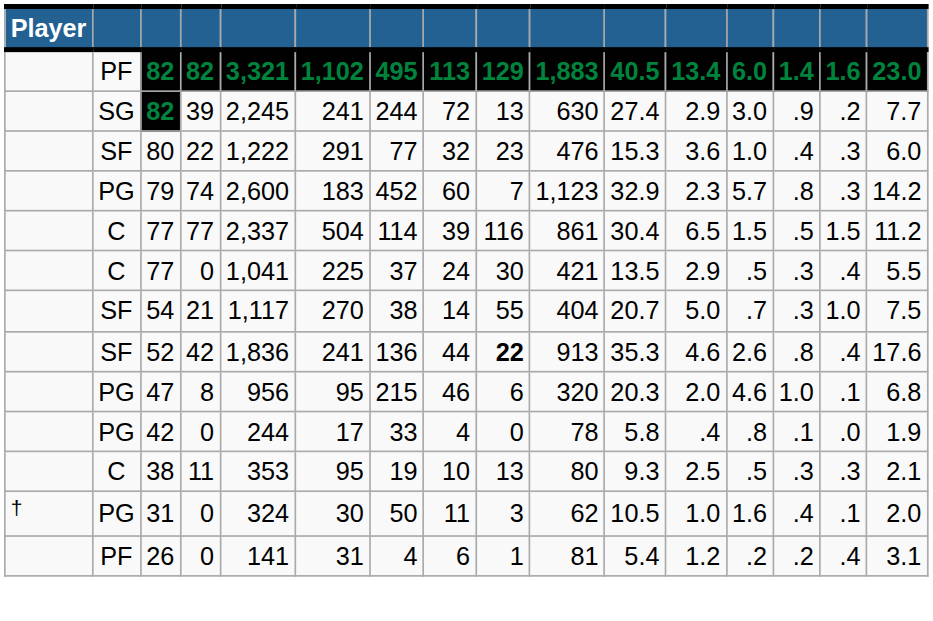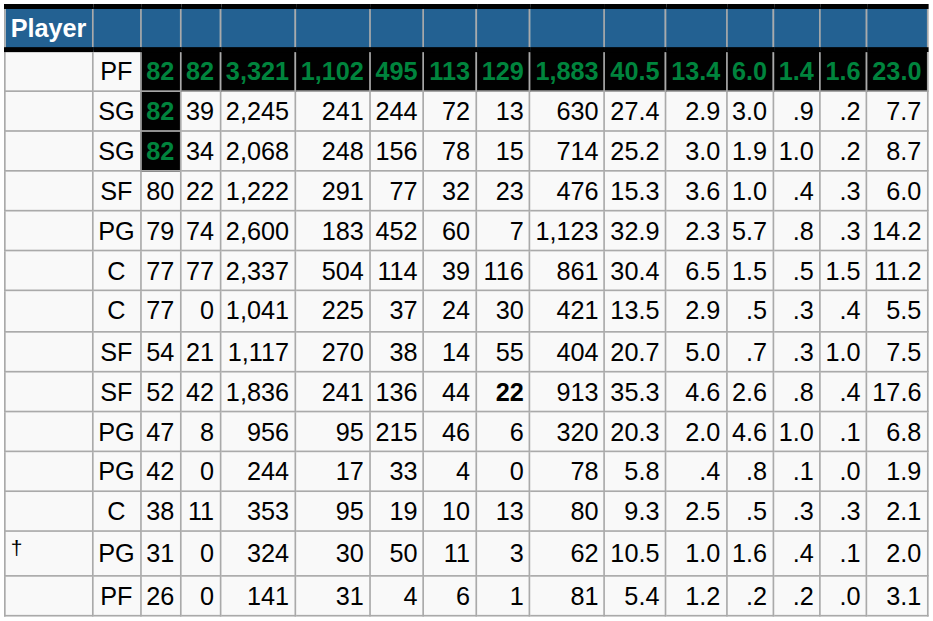 <table class="wikitable sortable" style="font-size: 95%; text-align:right;">
 <tr>
 <th style="background:#236192; color:#FFFFFF; border-top:#010101 3px solid; border-bottom:#010101 3px solid;">Player</th>
 <th style="background:#236192; color:#FFFFFF; border-top:#010101 3px solid; border-bottom:#010101 3px solid;"></th>
 <th style="background:#236192; color:#FFFFFF; border-top:#010101 3px solid; border-bottom:#010101 3px solid;"></th>
 <th style="background:#236192; color:#FFFFFF; border-top:#010101 3px solid; border-bottom:#010101 3px solid;"></th>
 <th style="background:#236192; color:#FFFFFF; border-top:#010101 3px solid; border-bottom:#010101 3px solid;"></th>
 <th style="background:#236192; color:#FFFFFF; border-top:#010101 3px solid; border-bottom:#010101 3px solid;"></th>
 <th style="background:#236192; color:#FFFFFF; border-top:#010101 3px solid; border-bottom:#010101 3px solid;"></th>
 <th style="background:#236192; color:#FFFFFF; border-top:#010101 3px solid; border-bottom:#010101 3px solid;"></th>
 <th style="background:#236192; color:#FFFFFF; border-top:#010101 3px solid; border-bottom:#010101 3px solid;"></th>
 <th style="background:#236192; color:#FFFFFF; border-top:#010101 3px solid; border-bottom:#010101 3px solid;"></th>
 <th style="background:#236192; color:#FFFFFF; border-top:#010101 3px solid; border-bottom:#010101 3px solid;"></th>
 <th style="background:#236192; color:#FFFFFF; border-top:#010101 3px solid; border-bottom:#010101 3px solid;"></th>
 <th style="background:#236192; color:#FFFFFF; border-top:#010101 3px solid; border-bottom:#010101 3px solid;"></th>
 <th style="background:#236192; color:#FFFFFF; border-top:#010101 3px solid; border-bottom:#010101 3px solid;"></th>
 <th style="background:#236192; color:#FFFFFF; border-top:#010101 3px solid; border-bottom:#010101 3px solid;"></th>
 <th style="background:#236192; color:#FFFFFF; border-top:#010101 3px solid; border-bottom:#010101 3px solid;"></th>
 </tr>
 <tr>
 <td style="text-align:left;"></td>
 <td style="text-align:center;">PF</td>
 <td style="background:#010101; color:#00843D;"><strong>82</strong></td>
 <td style="background:#010101; color:#00843D;"><strong>82</strong></td>
 <td style="background:#010101; color:#00843D;"><strong>3,321</strong></td>
 <td style="background:#010101; color:#00843D;"><strong>1,102</strong></td>
 <td style="background:#010101; color:#00843D;"><strong>495</strong></td>
 <td style="background:#010101; color:#00843D;"><strong>113</strong></td>
 <td style="background:#010101; color:#00843D;"><strong>129</strong></td>
 <td style="background:#010101; color:#00843D;"><strong>1,883</strong></td>
 <td style="background:#010101; color:#00843D;"><strong>40.5</strong></td>
 <td style="background:#010101; color:#00843D;"><strong>13.4</strong></td>
 <td style="background:#010101; color:#00843D;"><strong>6.0</strong></td>
 <td style="background:#010101; color:#00843D;"><strong>1.4</strong></td>
 <td style="background:#010101; color:#00843D;"><strong>1.6</strong></td>
 <td style="background:#010101; color:#00843D;"><strong>23.0</strong></td>
 </tr>
 <tr>
 <td style="text-align:left;"></td>
 <td style="text-align:center;">SG</td>
 <td style="background:#010101; color:#00843D;"><strong>82</strong></td>
 <td>39</td>
 <td>2,245</td>
 <td>241</td>
 <td>244</td>
 <td>72</td>
 <td>13</td>
 <td>630</td>
 <td>27.4</td>
 <td>2.9</td>
 <td>3.0</td>
 <td>.9</td>
 <td>.2</td>
 <td>7.7</td>
+</tr>
+<tr>
+<td style="text-align:left;"></td>
+<td style="text-align:center;">SG</td>
+<td style="background:#010101; color:#00843D;"><strong>82</strong></td>
+<td>34</td>
+<td>2,068</td>
+<td>248</td>
+<td>156</td>
+<td>78</td>
+<td>15</td>
+<td>714</td>
+<td>25.2</td>
+<td>3.0</td>
+<td>1.9</td>
+<td>1.0</td>
+<td>.2</td>
+<td>8.7</td>
 </tr>
 <tr>
 <td style="text-align:left;"></td>
 <td style="text-align:center;">SF</td>
 <td>80</td>
 <td>22</td>
 <td>1,222</td>
 <td>291</td>
 <td>77</td>
 <td>32</td>
 <td>23</td>
 <td>476</td>
 <td>15.3</td>
 <td>3.6</td>
 <td>1.0</td>
 <td>.4</td>
 <td>.3</td>
 <td>6.0</td>
 </tr>
 <tr>
 <td style="text-align:left;"></td>
 <td style="text-align:center;">PG</td>
 <td>79</td>
 <td>74</td>
 <td>2,600</td>
 <td>183</td>
 <td>452</td>
 <td>60</td>
 <td>7</td>
 <td>1,123</td>
 <td>32.9</td>
 <td>2.3</td>
 <td>5.7</td>
 <td>.8</td>
 <td>.3</td>
 <td>14.2</td>
 </tr>
 <tr>
 <td style="text-align:left;"></td>
 <td style="text-align:center;">C</td>
 <td>77</td>
 <td>77</td>
 <td>2,337</td>
 <td>504</td>
 <td>114</td>
 <td>39</td>
 <td>116</td>
 <td>861</td>
 <td>30.4</td>
 <td>6.5</td>
 <td>1.5</td>
 <td>.5</td>
 <td>1.5</td>
 <td>11.2</td>
 </tr>
 <tr>
 <td style="text-align:left;"></td>
 <td style="text-align:center;">C</td>
 <td>77</td>
 <td>0</td>
 <td>1,041</td>
 <td>225</td>
 <td>37</td>
 <td>24</td>
 <td>30</td>
 <td>421</td>
 <td>13.5</td>
 <td>2.9</td>
 <td>.5</td>
 <td>.3</td>
 <td>.4</td>
 <td>5.5</td>
 </tr>
 <tr>
 <td style="text-align:left;"></td>
 <td style="text-align:center;">SF</td>
 <td>54</td>
 <td>21</td>
 <td>1,117</td>
 <td>270</td>
 <td>38</td>
 <td>14</td>
 <td>55</td>
 <td>404</td>
 <td>20.7</td>
 <td>5.0</td>
 <td>.7</td>
 <td>.3</td>
 <td>1.0</td>
 <td>7.5</td>
 </tr>
 <tr>
 <td style="text-align:left;"></td>
 <td style="text-align:center;">SF</td>
 <td>52</td>
 <td>42</td>
 <td>1,836</td>
 <td>241</td>
 <td>136</td>
 <td>44</td>
 <td><strong>22</strong></td>
 <td>913</td>
 <td>35.3</td>
 <td>4.6</td>
 <td>2.6</td>
 <td>.8</td>
 <td>.4</td>
 <td>17.6</td>
 </tr>
 <tr>
 <td style="text-align:left;"></td>
 <td style="text-align:center;">PG</td>
 <td>47</td>
 <td>8</td>
 <td>956</td>
 <td>95</td>
 <td>215</td>
 <td>46</td>
 <td>6</td>
 <td>320</td>
 <td>20.3</td>
 <td>2.0</td>
 <td>4.6</td>
 <td>1.0</td>
 <td>.1</td>
 <td>6.8</td>
 </tr>
 <tr>
 <td style="text-align:left;"></td>
 <td style="text-align:center;">PG</td>
 <td>42</td>
 <td>0</td>
 <td>244</td>
 <td>17</td>
 <td>33</td>
 <td>4</td>
 <td>0</td>
 <td>78</td>
 <td>5.8</td>
 <td>.4</td>
 <td>.8</td>
 <td>.1</td>
 <td>.0</td>
 <td>1.9</td>
 </tr>
 <tr>
 <td style="text-align:left;"></td>
 <td style="text-align:center;">C</td>
 <td>38</td>
 <td>11</td>
 <td>353</td>
 <td>95</td>
 <td>19</td>
 <td>10</td>
 <td>13</td>
 <td>80</td>
 <td>9.3</td>
 <td>2.5</td>
 <td>.5</td>
 <td>.3</td>
 <td>.3</td>
 <td>2.1</td>
 </tr>
 <tr>
 <td style="text-align:left;"><sup>†</sup></td>
 <td style="text-align:center;">PG</td>
 <td>31</td>
 <td>0</td>
 <td>324</td>
 <td>30</td>
 <td>50</td>
 <td>11</td>
 <td>3</td>
 <td>62</td>
 <td>10.5</td>
 <td>1.0</td>
 <td>1.6</td>
 <td>.4</td>
 <td>.1</td>
 <td>2.0</td>
 </tr>
 <tr>
 <td style="text-align:left;"></td>
 <td style="text-align:center;">PF</td>
 <td>26</td>
 <td>0</td>
 <td>141</td>
 <td>31</td>
 <td>4</td>
 <td>6</td>
 <td>1</td>
 <td>81</td>
 <td>5.4</td>
 <td>1.2</td>
 <td>.2</td>
 <td>.2</td>
-<td>.4</td>
+<td>.0</td>
 <td>3.1</td>
 </tr>
 </table>
